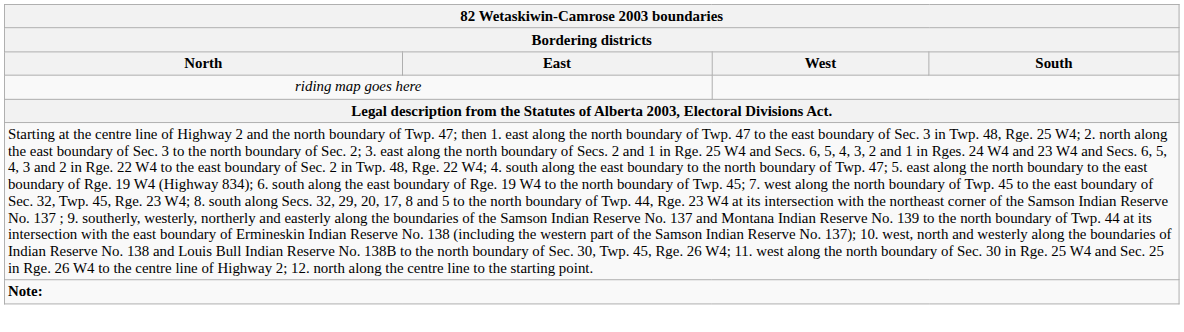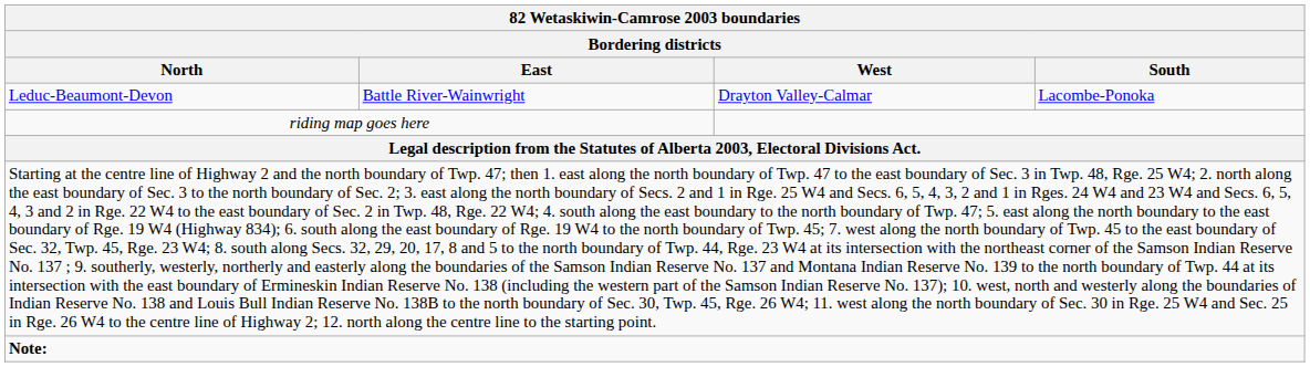 <table class="wikitable collapsible collapsed" style="width:100%;">
 <tr>
 <th colspan=4>82 Wetaskiwin-Camrose 2003 boundaries</th>
 </tr>
 <tr>
 <th colspan=4>Bordering districts</th>
 </tr>
 <tr>
 <th>North</th>
 <th>East</th>
 <th>West</th>
 <th>South</th>
+</tr>
+<tr>
+<td><a href='#'>Leduc-Beaumont-Devon</a></td>
+<td><a href='#'>Battle River-Wainwright</a></td>
+<td><a href='#'>Drayton Valley-Calmar</a></td>
+<td><a href='#'>Lacombe-Ponoka</a></td>
 </tr>
 <tr>
 <td colspan=2 align=center><em>riding map goes here</em></td>
 <td colspan=2 align=center></td>
 </tr>
 <tr>
 <th colspan=4>Legal description from the Statutes of Alberta 2003, Electoral Divisions Act.</th>
 </tr>
 <tr>
 <td colspan=4>Starting at the centre line of Highway 2 and the north boundary of Twp. 47; then 1. east along the north boundary of Twp. 47 to the east boundary of Sec. 3 in Twp. 48, Rge. 25 W4; 2. north along the east boundary of Sec. 3 to the north boundary of Sec. 2; 3. east along the north boundary of Secs. 2 and 1 in Rge. 25 W4 and Secs. 6, 5, 4, 3, 2 and 1 in Rges. 24 W4 and 23 W4 and Secs. 6, 5, 4, 3 and 2 in Rge. 22 W4 to the east boundary of Sec. 2 in Twp. 48, Rge. 22 W4; 4. south along the east boundary to the north boundary of Twp. 47; 5. east along the north boundary to the east boundary of Rge. 19 W4 (Highway 834); 6. south along the east boundary of Rge. 19 W4 to the north boundary of Twp. 45; 7. west along the north boundary of Twp. 45 to the east boundary of Sec. 32, Twp. 45, Rge. 23 W4; 8. south along Secs. 32, 29, 20, 17, 8 and 5 to the north boundary of Twp. 44, Rge. 23 W4 at its intersection with the northeast corner of the Samson Indian Reserve No. 137 ; 9. southerly, westerly, northerly and easterly along the boundaries of the Samson Indian Reserve No. 137 and Montana Indian Reserve No. 139 to the north boundary of Twp. 44 at its intersection with the east boundary of Ermineskin Indian Reserve No. 138 (including the western part of the Samson Indian Reserve No. 137); 10. west, north and westerly along the boundaries of Indian Reserve No. 138 and Louis Bull Indian Reserve No. 138B to the north boundary of Sec. 30, Twp. 45, Rge. 26 W4; 11. west along the north boundary of Sec. 30 in Rge. 25 W4 and Sec. 25 in Rge. 26 W4 to the centre line of Highway 2; 12. north along the centre line to the starting point.</td>
 </tr>
 <tr>
 <td colspan=4><strong>Note:</strong></td>
 </tr>
 </table>
